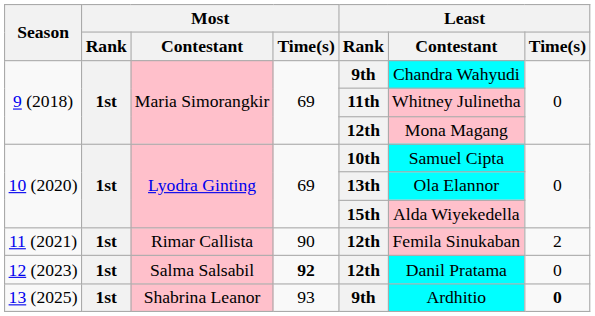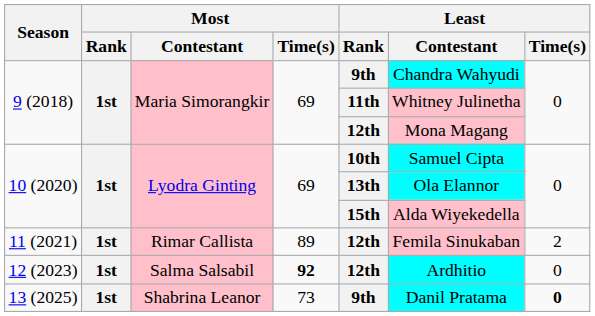 <table class="wikitable" style="text-align:center;">
 <tr>
 <th rowspan="2">Season</th>
 <th colspan="3">Most</th>
 <th colspan="3">Least</th>
 </tr>
 <tr>
 <th>Rank</th>
 <th>Contestant</th>
 <th>Time(s)</th>
 <th>Rank</th>
 <th>Contestant</th>
 <th>Time(s)</th>
 </tr>
 <tr>
 <td rowspan="3"><a href='#'>9</a> (2018)</td>
 <th rowspan="3">1st</th>
 <td rowspan="3" style="background:pink">Maria Simorangkir</td>
 <td rowspan="3">69</td>
 <th>9th</th>
 <td style="background:cyan">Chandra Wahyudi</td>
 <td rowspan="3">0</td>
 </tr>
 <tr>
 <th>11th</th>
 <td style="background:pink">Whitney Julinetha</td>
 </tr>
 <tr>
 <th>12th</th>
 <td style="background:pink">Mona Magang</td>
 </tr>
 <tr>
 <td rowspan="3"><a href='#'>10</a> (2020)</td>
 <th rowspan="3">1st</th>
 <td rowspan="3" style="background:pink"><a href='#'>Lyodra Ginting</a></td>
 <td rowspan="3">69</td>
 <th>10th</th>
 <td style="background:cyan">Samuel Cipta</td>
 <td rowspan="3">0</td>
 </tr>
 <tr>
 <th>13th</th>
 <td style="background:cyan">Ola Elannor</td>
 </tr>
 <tr>
 <th>15th</th>
 <td style="background:pink">Alda Wiyekedella</td>
 </tr>
 <tr>
 <td><a href='#'>11</a> (2021)</td>
 <th>1st</th>
 <td style="background:pink">Rimar Callista</td>
-<td>90</td>
+<td>89</td>
 <th>12th</th>
 <td style="background:pink">Femila Sinukaban</td>
 <td>2</td>
 </tr>
 <tr>
 <td><a href='#'>12</a> (2023)</td>
 <th>1st</th>
 <td style="background:pink">Salma Salsabil</td>
 <td><strong>92</strong></td>
 <th>12th</th>
-<td style="background:cyan">Danil Pratama</td>
+<td style="background:cyan">Ardhitio</td>
 <td>0</td>
 </tr>
 <tr>
 <td><a href='#'>13</a> (2025)</td>
 <th>1st</th>
 <td style="background:pink">Shabrina Leanor</td>
-<td>93</td>
+<td>73</td>
 <th>9th</th>
-<td style="background:cyan">Ardhitio</td>
+<td style="background:cyan">Danil Pratama</td>
 <td><strong>0</strong></td>
 </tr>
 </table>
